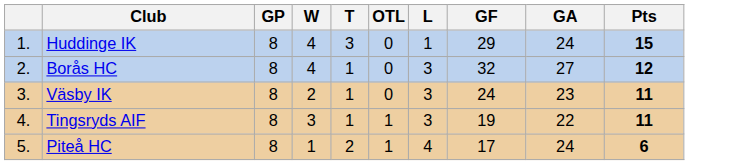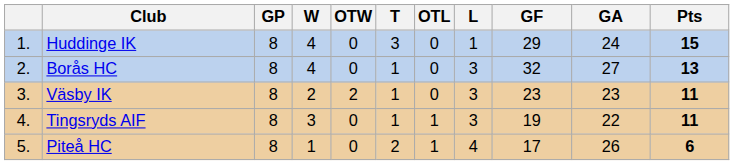 <table class="wikitable">
 <tr>
 <th width="30"></th>
 <th width="200">Club</th>
 <th width="30">GP</th>
 <th width="30">W</th>
+<th width="30">OTW</th>
 <th width="30">T</th>
 <th width="30">OTL</th>
 <th width="30">L</th>
 <th width="70">GF</th>
 <th width="70">GA</th>
 <th width="70">Pts</th>
 </tr>
 <tr bgcolor="#BCD2EE" align="center">
 <td>1.</td>
 <td align="left"><a href='#'>Huddinge IK</a></td>
 <td>8</td>
 <td>4</td>
+<td>0</td>
 <td>3</td>
 <td>0</td>
 <td>1</td>
 <td>29</td>
 <td>24</td>
 <td><strong>15</strong></td>
 </tr>
 <tr bgcolor="#BCD2EE" align="center">
 <td>2.</td>
 <td align="left"><a href='#'>Borås HC</a></td>
 <td>8</td>
 <td>4</td>
+<td>0</td>
 <td>1</td>
 <td>0</td>
 <td>3</td>
 <td>32</td>
 <td>27</td>
-<td><strong>12</strong></td>
+<td><strong>13</strong></td>
 </tr>
 <tr bgcolor="#EECFA1" align="center">
 <td>3.</td>
 <td align="left"><a href='#'>Väsby IK</a></td>
 <td>8</td>
 <td>2</td>
+<td>2</td>
 <td>1</td>
 <td>0</td>
 <td>3</td>
-<td>24</td>
+<td>23</td>
 <td>23</td>
 <td><strong>11</strong></td>
 </tr>
 <tr bgcolor="#EECFA1" align="center">
 <td>4.</td>
 <td align="left"><a href='#'>Tingsryds AIF</a></td>
 <td>8</td>
 <td>3</td>
+<td>0</td>
 <td>1</td>
 <td>1</td>
 <td>3</td>
 <td>19</td>
 <td>22</td>
 <td><strong>11</strong></td>
 </tr>
 <tr bgcolor="#EECFA1" align="center">
 <td>5.</td>
 <td align="left"><a href='#'>Piteå HC</a></td>
 <td>8</td>
 <td>1</td>
+<td>0</td>
 <td>2</td>
 <td>1</td>
 <td>4</td>
 <td>17</td>
-<td>24</td>
+<td>26</td>
 <td><strong>6</strong></td>
 </tr>
 </table>
